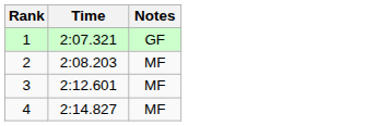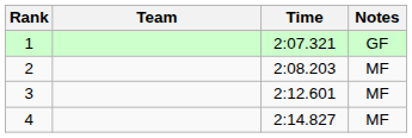 <table class=wikitable style="text-align:center">
 <tr>
 <th width=40>Rank</th>
+<th width=200>Team</th>
 <th width=80>Time</th>
 <th width=50>Notes</th>
 </tr>
 <tr style="background:#ccffcc;">
 <td>1</td>
+<td align=left></td>
 <td>2:07.321</td>
 <td>GF</td>
 </tr>
 <tr>
 <td>2</td>
+<td align=left></td>
 <td>2:08.203</td>
 <td>MF</td>
 </tr>
 <tr>
 <td>3</td>
+<td align=left></td>
 <td>2:12.601</td>
 <td>MF</td>
 </tr>
 <tr>
 <td>4</td>
+<td align=left></td>
 <td>2:14.827</td>
 <td>MF</td>
 </tr>
 </table>
